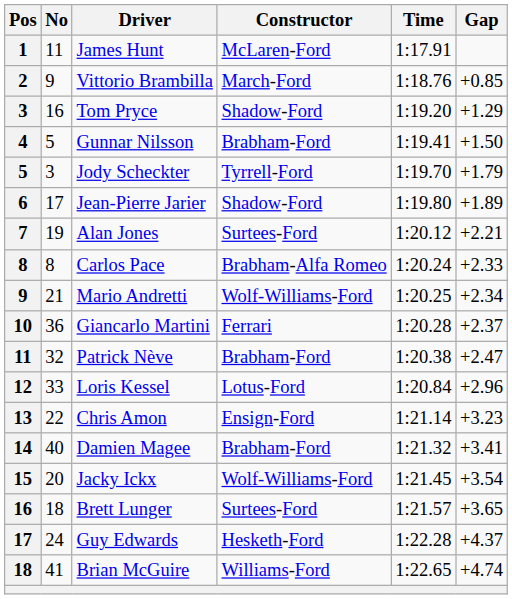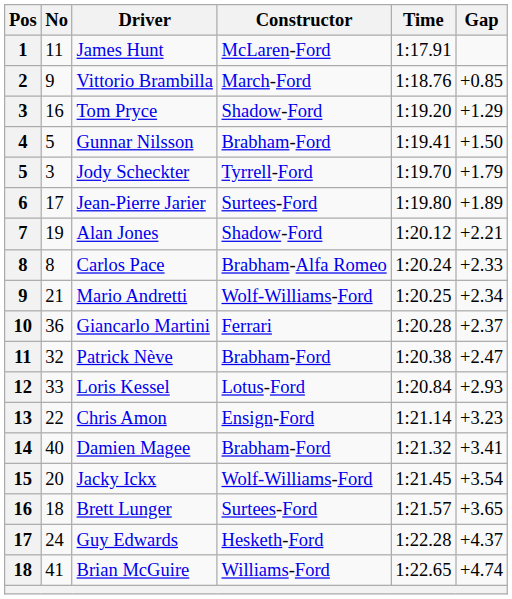 <table class="wikitable" style="font-size: 95%;">
 <tr>
 <th>Pos</th>
 <th>No</th>
 <th>Driver</th>
 <th>Constructor</th>
 <th>Time</th>
 <th>Gap</th>
 </tr>
 <tr>
 <th>1</th>
 <td>11</td>
 <td> <a href='#'>James Hunt</a></td>
 <td><a href='#'>McLaren</a>-<a href='#'>Ford</a></td>
 <td>1:17.91</td>
 <td></td>
 </tr>
 <tr>
 <th>2</th>
 <td>9</td>
 <td> <a href='#'>Vittorio Brambilla</a></td>
 <td><a href='#'>March</a>-<a href='#'>Ford</a></td>
 <td>1:18.76</td>
 <td>+0.85</td>
 </tr>
 <tr>
 <th>3</th>
 <td>16</td>
 <td> <a href='#'>Tom Pryce</a></td>
 <td><a href='#'>Shadow</a>-<a href='#'>Ford</a></td>
 <td>1:19.20</td>
 <td>+1.29</td>
 </tr>
 <tr>
 <th>4</th>
 <td>5</td>
 <td> <a href='#'>Gunnar Nilsson</a></td>
 <td><a href='#'>Brabham</a>-<a href='#'>Ford</a></td>
 <td>1:19.41</td>
 <td>+1.50</td>
 </tr>
 <tr>
 <th>5</th>
 <td>3</td>
 <td> <a href='#'>Jody Scheckter</a></td>
 <td><a href='#'>Tyrrell</a>-<a href='#'>Ford</a></td>
 <td>1:19.70</td>
 <td>+1.79</td>
 </tr>
 <tr>
 <th>6</th>
 <td>17</td>
 <td> <a href='#'>Jean-Pierre Jarier</a></td>
-<td><a href='#'>Shadow</a>-<a href='#'>Ford</a></td>
+<td><a href='#'>Surtees</a>-<a href='#'>Ford</a></td>
 <td>1:19.80</td>
 <td>+1.89</td>
 </tr>
 <tr>
 <th>7</th>
 <td>19</td>
 <td> <a href='#'>Alan Jones</a></td>
-<td><a href='#'>Surtees</a>-<a href='#'>Ford</a></td>
+<td><a href='#'>Shadow</a>-<a href='#'>Ford</a></td>
 <td>1:20.12</td>
 <td>+2.21</td>
 </tr>
 <tr>
 <th>8</th>
 <td>8</td>
 <td> <a href='#'>Carlos Pace</a></td>
 <td><a href='#'>Brabham</a>-<a href='#'>Alfa Romeo</a></td>
 <td>1:20.24</td>
 <td>+2.33</td>
 </tr>
 <tr>
 <th>9</th>
 <td>21</td>
 <td> <a href='#'>Mario Andretti</a></td>
 <td><a href='#'>Wolf-Williams</a>-<a href='#'>Ford</a></td>
 <td>1:20.25</td>
 <td>+2.34</td>
 </tr>
 <tr>
 <th>10</th>
 <td>36</td>
 <td> <a href='#'>Giancarlo Martini</a></td>
 <td><a href='#'>Ferrari</a></td>
 <td>1:20.28</td>
 <td>+2.37</td>
 </tr>
 <tr>
 <th>11</th>
 <td>32</td>
 <td> <a href='#'>Patrick Nève</a></td>
 <td><a href='#'>Brabham</a>-<a href='#'>Ford</a></td>
 <td>1:20.38</td>
 <td>+2.47</td>
 </tr>
 <tr>
 <th>12</th>
 <td>33</td>
 <td> <a href='#'>Loris Kessel</a></td>
 <td><a href='#'>Lotus</a>-<a href='#'>Ford</a></td>
 <td>1:20.84</td>
-<td>+2.96</td>
+<td>+2.93</td>
 </tr>
 <tr>
 <th>13</th>
 <td>22</td>
 <td> <a href='#'>Chris Amon</a></td>
 <td><a href='#'>Ensign</a>-<a href='#'>Ford</a></td>
 <td>1:21.14</td>
 <td>+3.23</td>
 </tr>
 <tr>
 <th>14</th>
 <td>40</td>
 <td> <a href='#'>Damien Magee</a></td>
 <td><a href='#'>Brabham</a>-<a href='#'>Ford</a></td>
 <td>1:21.32</td>
 <td>+3.41</td>
 </tr>
 <tr>
 <th>15</th>
 <td>20</td>
 <td> <a href='#'>Jacky Ickx</a></td>
 <td><a href='#'>Wolf-Williams</a>-<a href='#'>Ford</a></td>
 <td>1:21.45</td>
 <td>+3.54</td>
 </tr>
 <tr>
 <th>16</th>
 <td>18</td>
 <td> <a href='#'>Brett Lunger</a></td>
 <td><a href='#'>Surtees</a>-<a href='#'>Ford</a></td>
 <td>1:21.57</td>
 <td>+3.65</td>
 </tr>
 <tr>
 <th>17</th>
 <td>24</td>
 <td> <a href='#'>Guy Edwards</a></td>
 <td><a href='#'>Hesketh</a>-<a href='#'>Ford</a></td>
 <td>1:22.28</td>
 <td>+4.37</td>
 </tr>
 <tr>
 <th>18</th>
 <td>41</td>
 <td> <a href='#'>Brian McGuire</a></td>
 <td><a href='#'>Williams</a>-<a href='#'>Ford</a></td>
 <td>1:22.65</td>
 <td>+4.74</td>
 </tr>
 <tr>
 <th colspan="6"></th>
 </tr>
 </table>
